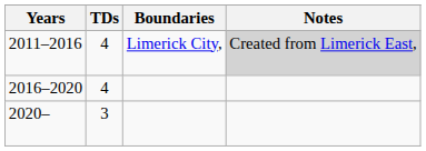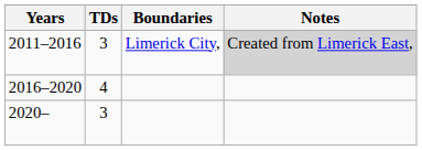 <table class="wikitable">
 <tr>
 </tr>
 <tr>
 <th>Years</th>
 <th>TDs</th>
 <th>Boundaries</th>
 <th>Notes</th>
 </tr>
 <tr style="vertical-align:top">
 <td>2011–2016</td>
-<td style="text-align:center">4</td>
+<td style="text-align:center">3</td>
 <td><a href='#'>Limerick City</a>,<br><br></td>
 <td style="background: lightgrey;">Created from <a href='#'>Limerick East</a>,<br></td>
 </tr>
 <tr style="vertical-align:top">
 <td>2016–2020</td>
 <td style="text-align:center">4</td>
 <td><br></td>
 <td></td>
 </tr>
 <tr style="vertical-align:top">
 <td>2020–</td>
 <td style="text-align:center">3</td>
 <td><br></td>
 <td><br><br></td>
 </tr>
 </table>
